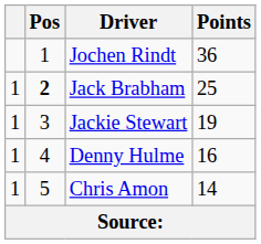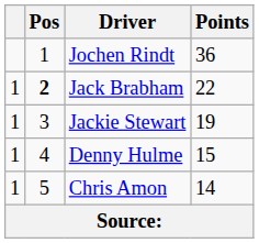 <table class="wikitable" style="font-size: 95%;">
 <tr>
 <th></th>
 <th>Pos</th>
 <th>Driver</th>
 <th>Points</th>
 </tr>
 <tr>
 <td align="left"></td>
 <td align="center">1</td>
 <td> <a href='#'>Jochen Rindt</a></td>
 <td align="left">36</td>
 </tr>
 <tr>
 <td align="left"> 1</td>
 <td align="center"><strong>2</strong></td>
 <td> <a href='#'>Jack Brabham</a></td>
-<td align="left">25</td>
+<td align="left">22</td>
 </tr>
 <tr>
 <td align="left"> 1</td>
 <td align="center">3</td>
 <td> <a href='#'>Jackie Stewart</a></td>
 <td align="left">19</td>
 </tr>
 <tr>
 <td align="left"> 1</td>
 <td align="center">4</td>
 <td> <a href='#'>Denny Hulme</a></td>
-<td align="left">16</td>
+<td align="left">15</td>
 </tr>
 <tr>
 <td align="left"> 1</td>
 <td align="center">5</td>
 <td> <a href='#'>Chris Amon</a></td>
 <td align="left">14</td>
 </tr>
 <tr>
 <th colspan=4>Source:</th>
 </tr>
 </table>
